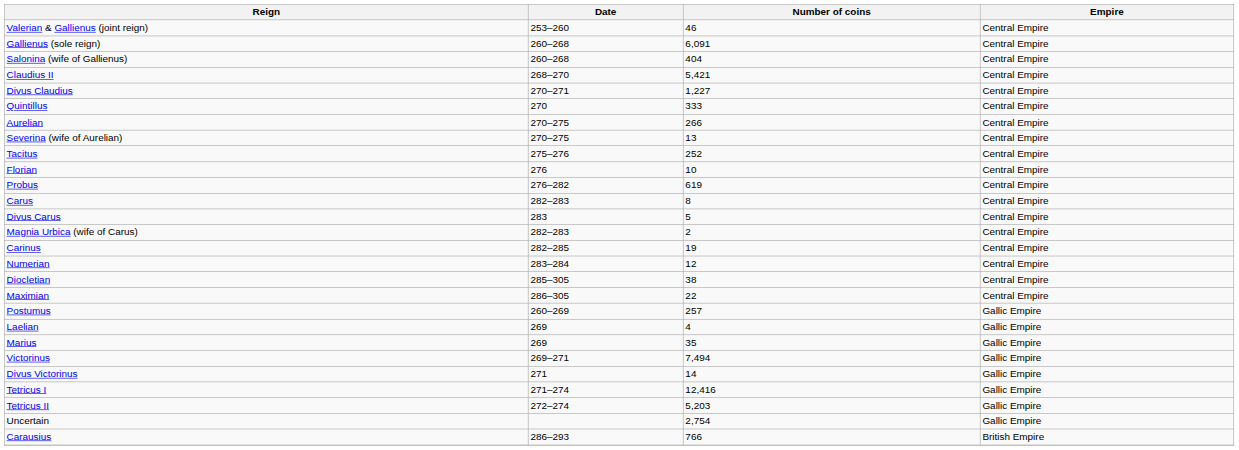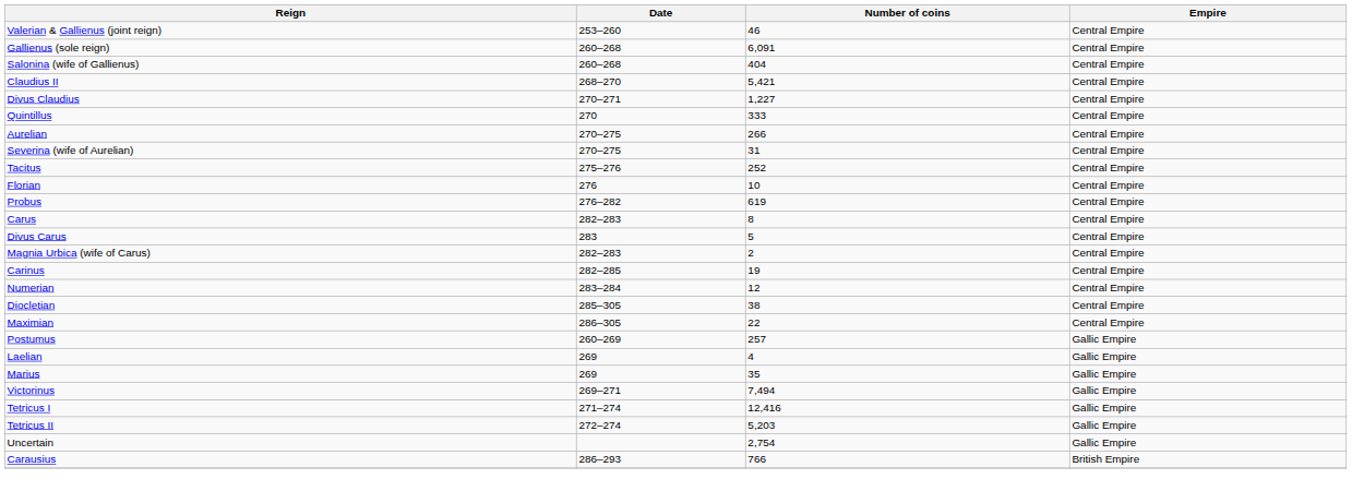 <table class="wikitable sortable" width="100%">
 <tr>
 <th>Reign</th>
 <th>Date</th>
 <th>Number of coins</th>
 <th>Empire</th>
 </tr>
 <tr>
 <td><a href='#'>Valerian</a> & <a href='#'>Gallienus</a> (joint reign)</td>
 <td>253–260</td>
 <td>46</td>
 <td>Central Empire</td>
 </tr>
 <tr>
 <td><a href='#'>Gallienus</a> (sole reign)</td>
 <td>260–268</td>
 <td>6,091</td>
 <td>Central Empire</td>
 </tr>
 <tr>
 <td><a href='#'>Salonina</a> (wife of Gallienus)</td>
 <td>260–268</td>
 <td>404</td>
 <td>Central Empire</td>
 </tr>
 <tr>
 <td><a href='#'>Claudius II</a></td>
 <td>268–270</td>
 <td>5,421</td>
 <td>Central Empire</td>
 </tr>
 <tr>
 <td><a href='#'>Divus Claudius</a></td>
 <td>270–271</td>
 <td>1,227</td>
 <td>Central Empire</td>
 </tr>
 <tr>
 <td><a href='#'>Quintillus</a></td>
 <td>270</td>
 <td>333</td>
 <td>Central Empire</td>
 </tr>
 <tr>
 <td><a href='#'>Aurelian</a></td>
 <td>270–275</td>
 <td>266</td>
 <td>Central Empire</td>
 </tr>
 <tr>
 <td><a href='#'>Severina</a> (wife of Aurelian)</td>
 <td>270–275</td>
-<td>13</td>
+<td>31</td>
 <td>Central Empire</td>
 </tr>
 <tr>
 <td><a href='#'>Tacitus</a></td>
 <td>275–276</td>
 <td>252</td>
 <td>Central Empire</td>
 </tr>
 <tr>
 <td><a href='#'>Florian</a></td>
 <td>276</td>
 <td>10</td>
 <td>Central Empire</td>
 </tr>
 <tr>
 <td><a href='#'>Probus</a></td>
 <td>276–282</td>
 <td>619</td>
 <td>Central Empire</td>
 </tr>
 <tr>
 <td><a href='#'>Carus</a></td>
 <td>282–283</td>
 <td>8</td>
 <td>Central Empire</td>
 </tr>
 <tr>
 <td><a href='#'>Divus Carus</a></td>
 <td>283</td>
 <td>5</td>
 <td>Central Empire</td>
 </tr>
 <tr>
 <td><a href='#'>Magnia Urbica</a> (wife of Carus)</td>
 <td>282–283</td>
 <td>2</td>
 <td>Central Empire</td>
 </tr>
 <tr>
 <td><a href='#'>Carinus</a></td>
 <td>282–285</td>
 <td>19</td>
 <td>Central Empire</td>
 </tr>
 <tr>
 <td><a href='#'>Numerian</a></td>
 <td>283–284</td>
 <td>12</td>
 <td>Central Empire</td>
 </tr>
 <tr>
 <td><a href='#'>Diocletian</a></td>
 <td>285–305</td>
 <td>38</td>
 <td>Central Empire</td>
 </tr>
 <tr>
 <td><a href='#'>Maximian</a></td>
 <td>286–305</td>
 <td>22</td>
 <td>Central Empire</td>
 </tr>
 <tr>
 <td><a href='#'>Postumus</a></td>
 <td>260–269</td>
 <td>257</td>
 <td>Gallic Empire</td>
 </tr>
 <tr>
 <td><a href='#'>Laelian</a></td>
 <td>269</td>
 <td>4</td>
 <td>Gallic Empire</td>
 </tr>
 <tr>
 <td><a href='#'>Marius</a></td>
 <td>269</td>
 <td>35</td>
 <td>Gallic Empire</td>
 </tr>
 <tr>
 <td><a href='#'>Victorinus</a></td>
 <td>269–271</td>
 <td>7,494</td>
 <td>Gallic Empire</td>
 </tr>
 <tr>
-<td><a href='#'>Divus Victorinus</a></td>
-<td>271</td>
-<td>14</td>
-<td>Gallic Empire</td>
-</tr>
-<tr>
 <td><a href='#'>Tetricus I</a></td>
 <td>271–274</td>
 <td>12,416</td>
 <td>Gallic Empire</td>
 </tr>
 <tr>
 <td><a href='#'>Tetricus II</a></td>
 <td>272–274</td>
 <td>5,203</td>
 <td>Gallic Empire</td>
 </tr>
 <tr>
 <td>Uncertain</td>
 <td></td>
 <td>2,754</td>
 <td>Gallic Empire</td>
 </tr>
 <tr>
 <td><a href='#'>Carausius</a></td>
 <td>286–293</td>
 <td>766</td>
 <td>British Empire</td>
 </tr>
 <tr>
 </tr>
 </table>
